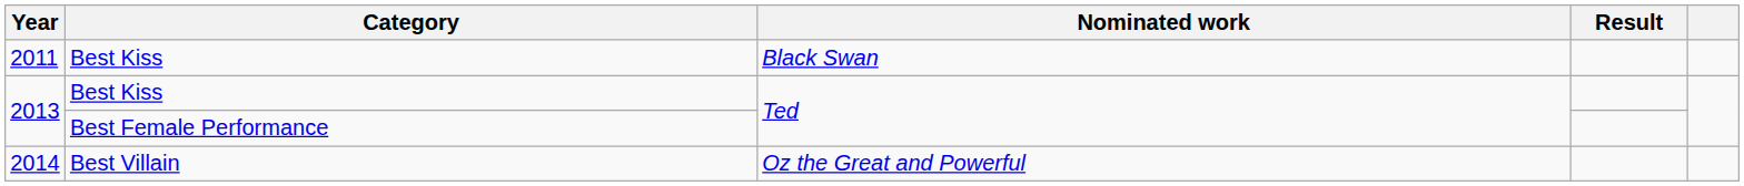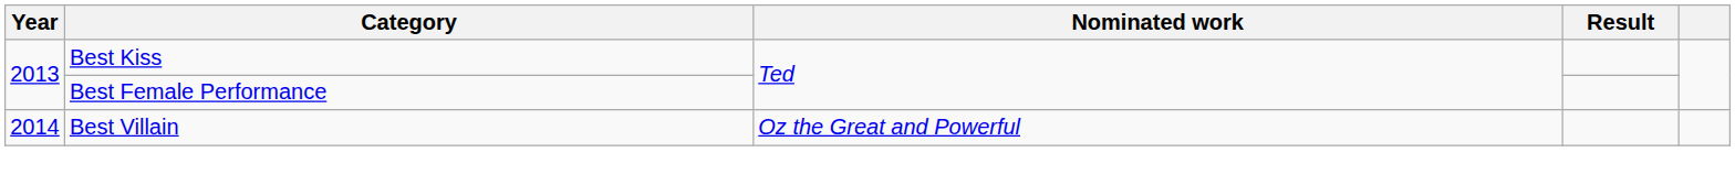 <table class="wikitable sortable">
 <tr>
 <th scope="col" style="width:1em;">Year</th>
 <th scope="col" style="width:33em;">Category</th>
 <th scope="col" style="width:39em;">Nominated work</th>
 <th scope="col" style="width:5em;">Result</th>
 <th scope="col" style="width:2em;" class="unsortable"></th>
-</tr>
-<tr>
-<td><a href='#'>2011</a></td>
-<td><a href='#'>Best Kiss</a> </td>
-<td><em><a href='#'>Black Swan</a></em></td>
-<td></td>
-<td style="text-align:center;"></td>
 </tr>
 <tr>
 <td rowspan="2"><a href='#'>2013</a></td>
 <td><a href='#'>Best Kiss</a> </td>
 <td rowspan="2"><em><a href='#'>Ted</a></em></td>
 <td></td>
 <td style="text-align:center;" rowspan="2"></td>
 </tr>
 <tr>
 <td><a href='#'>Best Female Performance</a></td>
 <td></td>
 </tr>
 <tr>
 <td><a href='#'>2014</a></td>
 <td><a href='#'>Best Villain</a></td>
 <td><em><a href='#'>Oz the Great and Powerful</a></em></td>
 <td></td>
 <td style="text-align:center;"></td>
 </tr>
 </table>
